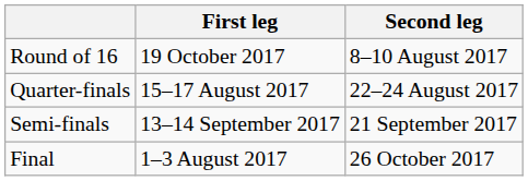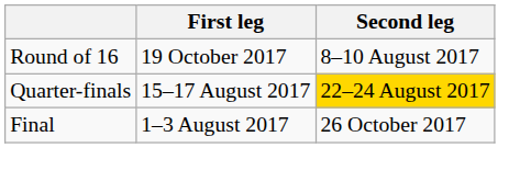 <table class="wikitable">
 <tr>
 <th></th>
 <th>First leg</th>
 <th>Second leg</th>
 </tr>
 <tr>
 <td>Round of 16</td>
 <td>19 October 2017</td>
 <td>8–10 August 2017</td>
 </tr>
 <tr>
 <td>Quarter-finals</td>
 <td>15–17 August 2017</td>
-<td>22–24 August 2017</td>
-</tr>
-<tr>
-<td>Semi-finals</td>
-<td>13–14 September 2017</td>
-<td>21 September 2017</td>
+<td style="background: gold;">22–24 August 2017</td>
 </tr>
 <tr>
 <td>Final</td>
 <td>1–3 August 2017</td>
 <td>26 October 2017</td>
 </tr>
 </table>
